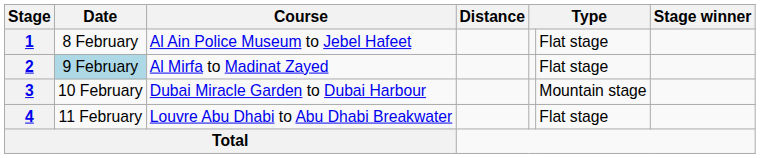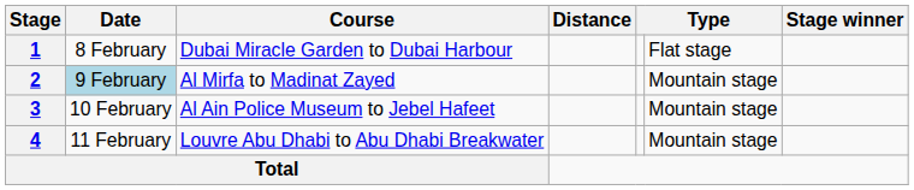 <table class="wikitable">
 <tr>
 <th scope="col">Stage</th>
 <th scope="col">Date</th>
 <th scope="col">Course</th>
 <th scope="col">Distance</th>
 <th colspan="2" scope="col">Type</th>
 <th scope="col">Stage winner</th>
 </tr>
 <tr>
 <th scope="row"><a href='#'>1</a></th>
 <td style="text-align:center;">8 February</td>
-<td><a href='#'>Al Ain Police Museum</a> to <a href='#'>Jebel Hafeet</a></td>
+<td><a href='#'>Dubai Miracle Garden</a> to <a href='#'>Dubai Harbour</a></td>
 <td style="text-align:center;"></td>
 <td></td>
 <td>Flat stage</td>
 <td></td>
 </tr>
 <tr>
 <th scope="row"><a href='#'>2</a></th>
 <td style="background: lightblue; text-align:center;">9 February</td>
 <td><a href='#'>Al Mirfa</a> to <a href='#'>Madinat Zayed</a></td>
 <td style="text-align:center;"></td>
 <td></td>
-<td>Flat stage</td>
+<td>Mountain stage</td>
 <td></td>
 </tr>
 <tr>
 <th scope="row"><a href='#'>3</a></th>
 <td style="text-align:center;">10 February</td>
-<td><a href='#'>Dubai Miracle Garden</a> to <a href='#'>Dubai Harbour</a></td>
+<td><a href='#'>Al Ain Police Museum</a> to <a href='#'>Jebel Hafeet</a></td>
 <td style="text-align:center;"></td>
 <td></td>
 <td>Mountain stage</td>
 <td></td>
 </tr>
 <tr>
 <th scope="row"><a href='#'>4</a></th>
 <td style="text-align:center;">11 February</td>
 <td><a href='#'>Louvre Abu Dhabi</a> to <a href='#'>Abu Dhabi Breakwater</a></td>
 <td style="text-align:center;"></td>
 <td></td>
-<td>Flat stage</td>
+<td>Mountain stage</td>
 <td></td>
 </tr>
 <tr>
 <th colspan="3">Total</th>
 <td colspan="4" style="text-align:center;"></td>
 </tr>
 </table>
